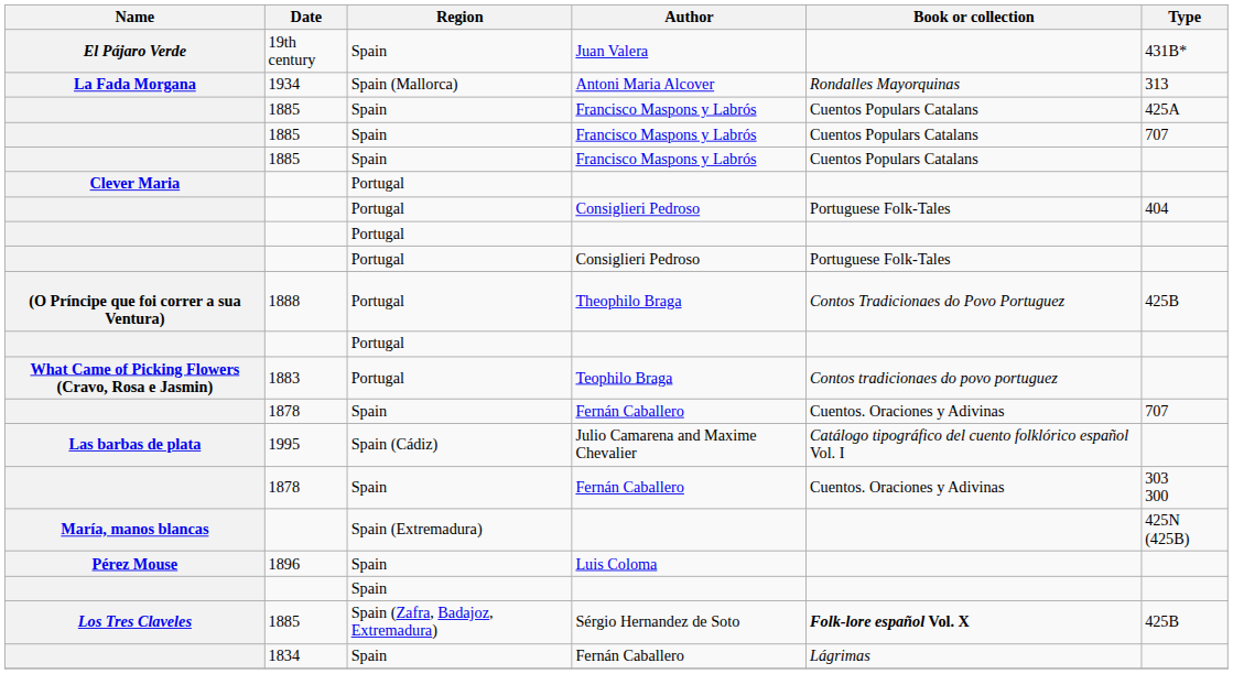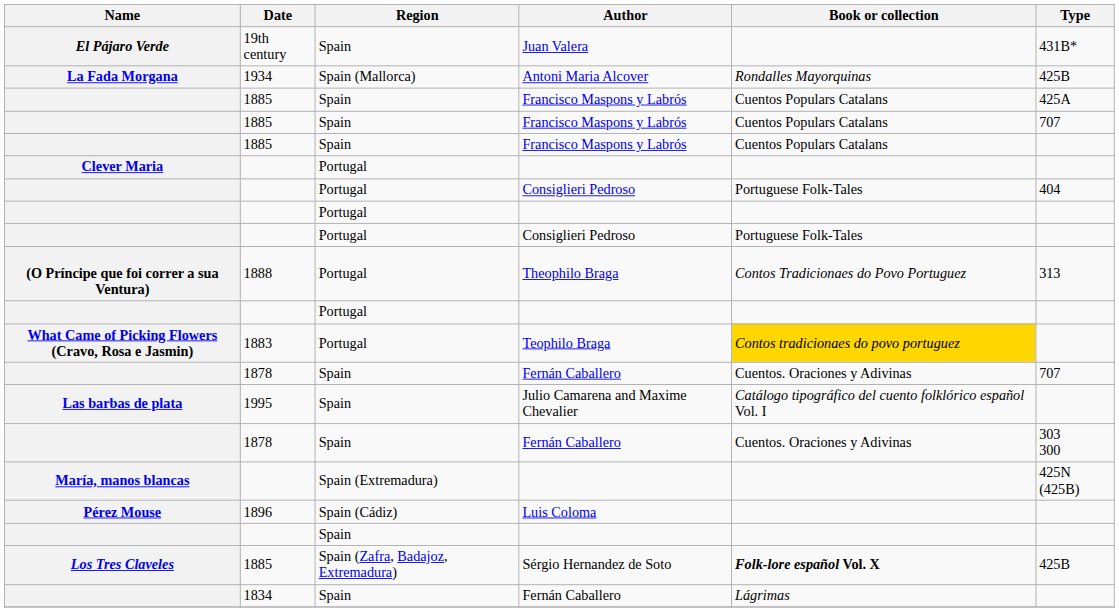 <table class="wikitable sortable">
 <tr>
 <th scope="col">Name</th>
 <th scope="col">Date</th>
 <th scope="col">Region</th>
 <th scope="col">Author</th>
 <th scope="col">Book or collection</th>
 <th scope="col">Type</th>
 </tr>
 <tr>
 <th><em>El Pájaro Verde</em></th>
 <td>19th century</td>
 <td>Spain</td>
 <td><a href='#'>Juan Valera</a></td>
 <td></td>
 <td>431B*</td>
 </tr>
 <tr>
 <th><a href='#'>La Fada Morgana</a></th>
 <td>1934</td>
 <td>Spain (Mallorca)</td>
 <td><a href='#'>Antoni Maria Alcover</a></td>
 <td><em>Rondalles Mayorquinas</em></td>
-<td>313</td>
+<td>425B</td>
 </tr>
 <tr>
 <th></th>
 <td>1885</td>
 <td>Spain</td>
 <td><a href='#'>Francisco Maspons y Labrós</a></td>
 <td>Cuentos Populars Catalans</td>
 <td>425A</td>
 </tr>
 <tr>
 <th></th>
 <td>1885</td>
 <td>Spain</td>
 <td><a href='#'>Francisco Maspons y Labrós</a></td>
 <td>Cuentos Populars Catalans</td>
 <td>707</td>
 </tr>
 <tr>
 <th></th>
 <td>1885</td>
 <td>Spain</td>
 <td><a href='#'>Francisco Maspons y Labrós</a></td>
 <td>Cuentos Populars Catalans</td>
 <td></td>
 </tr>
 <tr>
 <th><a href='#'>Clever Maria</a></th>
 <td></td>
 <td>Portugal</td>
 <td></td>
 <td></td>
 <td></td>
 </tr>
 <tr>
 <th></th>
 <td></td>
 <td>Portugal</td>
 <td><a href='#'>Consiglieri Pedroso</a></td>
 <td>Portuguese Folk-Tales</td>
 <td>404</td>
 </tr>
 <tr>
 <th></th>
 <td></td>
 <td>Portugal</td>
 <td></td>
 <td></td>
 <td></td>
 </tr>
 <tr>
 <th></th>
 <td></td>
 <td>Portugal</td>
 <td>Consiglieri Pedroso</td>
 <td>Portuguese Folk-Tales</td>
 <td></td>
 </tr>
 <tr>
 <th> <br> (O Príncipe que foi correr a sua Ventura)</th>
 <td>1888</td>
 <td>Portugal</td>
 <td><a href='#'>Theophilo Braga</a></td>
 <td><em>Contos Tradicionaes do Povo Portuguez </em></td>
-<td>425B</td>
+<td>313</td>
 </tr>
 <tr>
 <th></th>
 <td></td>
 <td>Portugal</td>
 <td></td>
 <td></td>
 <td></td>
 </tr>
 <tr>
 <th><a href='#'>What Came of Picking Flowers</a> <br> (Cravo, Rosa e Jasmin)</th>
 <td>1883</td>
 <td>Portugal</td>
 <td><a href='#'>Teophilo Braga</a></td>
-<td><em>Contos tradicionaes do povo portuguez</em></td>
+<td style="background: gold;"><em>Contos tradicionaes do povo portuguez</em></td>
 <td></td>
 </tr>
 <tr>
 <th></th>
 <td>1878</td>
 <td>Spain</td>
 <td><a href='#'>Fernán Caballero</a></td>
 <td>Cuentos. Oraciones y Adivinas</td>
 <td>707</td>
 </tr>
 <tr>
 <th><a href='#'>Las barbas de plata</a></th>
 <td>1995</td>
-<td>Spain (Cádiz)</td>
+<td>Spain</td>
 <td>Julio Camarena and Maxime Chevalier</td>
 <td><em>Catálogo tipográfico del cuento folklórico español</em> Vol. I</td>
 <td></td>
 </tr>
 <tr>
 <th></th>
 <td>1878</td>
 <td>Spain</td>
 <td><a href='#'>Fernán Caballero</a></td>
 <td>Cuentos. Oraciones y Adivinas</td>
 <td>303 <br> 300</td>
 </tr>
 <tr>
 <th><a href='#'>María, manos blancas</a></th>
 <td></td>
 <td>Spain (Extremadura)</td>
 <td></td>
 <td></td>
 <td>425N (425B)</td>
 </tr>
 <tr>
 <th><a href='#'>Pérez Mouse</a></th>
 <td>1896</td>
-<td>Spain</td>
+<td>Spain (Cádiz)</td>
 <td><a href='#'>Luis Coloma</a></td>
 <td></td>
 <td></td>
 </tr>
 <tr>
 <th></th>
 <td></td>
 <td>Spain</td>
 <td></td>
 <td></td>
 <td></td>
 </tr>
 <tr>
 <th><em><a href='#'>Los Tres Claveles</a></em></th>
 <td>1885</td>
 <td>Spain (<a href='#'>Zafra</a>, <a href='#'>Badajoz</a>, <a href='#'>Extremadura</a>)</td>
 <td>Sérgio Hernandez de Soto</td>
 <td><strong><em>Folk-lore español</em> Vol. X</strong></td>
 <td>425B</td>
 </tr>
 <tr>
 <th></th>
 <td>1834</td>
 <td>Spain</td>
 <td>Fernán Caballero</td>
 <td><em>Lágrimas</em></td>
 <td></td>
 </tr>
 <tr>
 </tr>
 </table>
